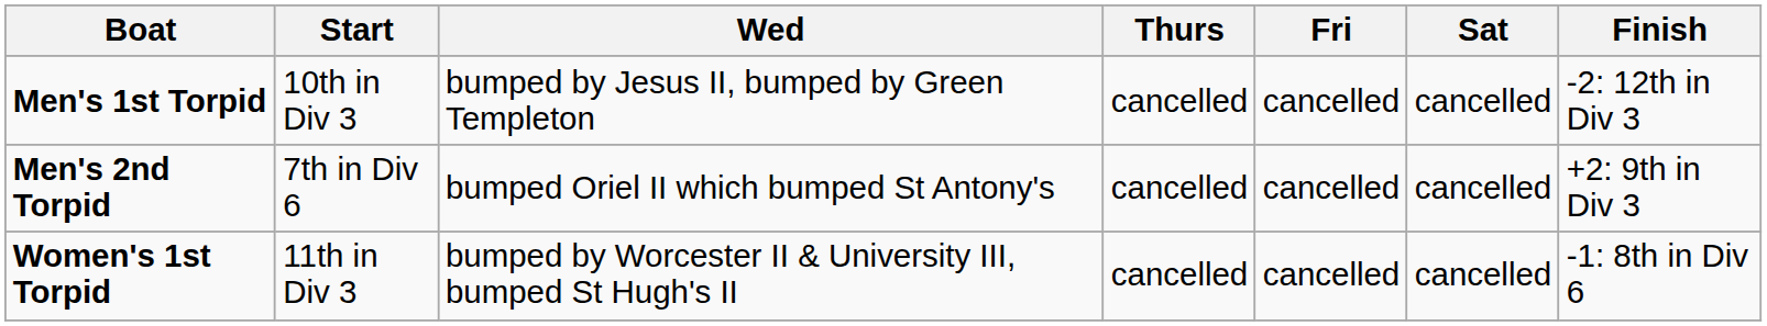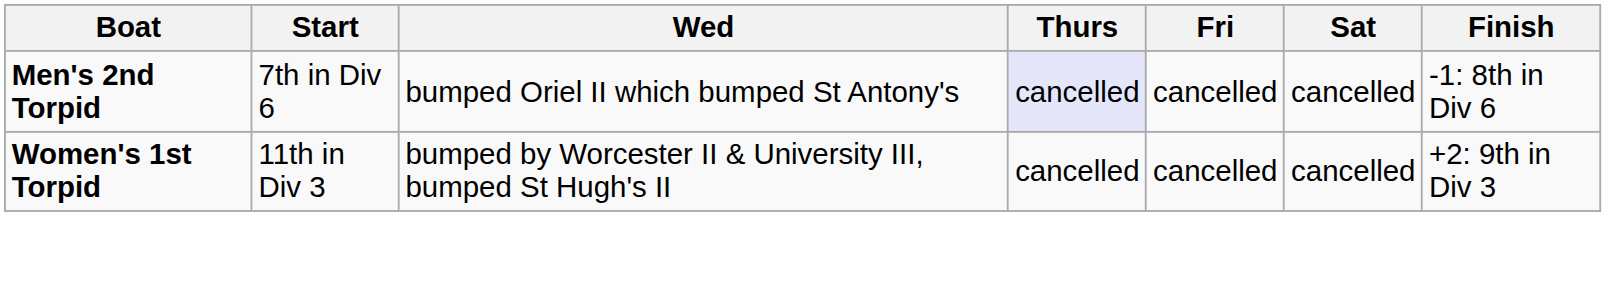 <table class="wikitable">
 <tr>
 <th>Boat</th>
 <th>Start</th>
 <th>Wed</th>
 <th>Thurs</th>
 <th>Fri</th>
 <th>Sat</th>
 <th>Finish</th>
 </tr>
 <tr>
-<td><strong>Men's 1st Torpid</strong></td>
-<td>10th in Div 3</td>
-<td>bumped by Jesus II, bumped by Green Templeton</td>
-<td>cancelled</td>
-<td>cancelled</td>
-<td>cancelled</td>
-<td>-2: 12th in Div 3</td>
-</tr>
-<tr>
 <td><strong>Men's 2nd Torpid</strong></td>
 <td>7th in Div 6</td>
 <td>bumped Oriel II which bumped St Antony's</td>
+<td style="background: lavender;">cancelled</td>
 <td>cancelled</td>
 <td>cancelled</td>
-<td>cancelled</td>
-<td>+2: 9th in Div 3</td>
+<td>-1: 8th in Div 6</td>
 </tr>
 <tr>
 <td><strong>Women's 1st Torpid</strong></td>
 <td>11th in Div 3</td>
 <td>bumped by Worcester II & University III, bumped St Hugh's II</td>
 <td>cancelled</td>
 <td>cancelled</td>
 <td>cancelled</td>
-<td>-1: 8th in Div 6</td>
+<td>+2: 9th in Div 3</td>
 </tr>
 </table>
